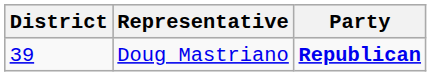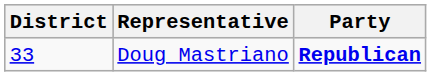 <table class="wikitable">
 <tr>
 <th>District</th>
 <th>Representative</th>
 <th>Party</th>
 </tr>
 <tr>
-<td><a href='#'>39</a></td>
+<td><a href='#'>33</a></td>
 <td><a href='#'>Doug Mastriano</a></td>
 <td><strong><a href='#'>Republican</a></strong></td>
 </tr>
 </table>
